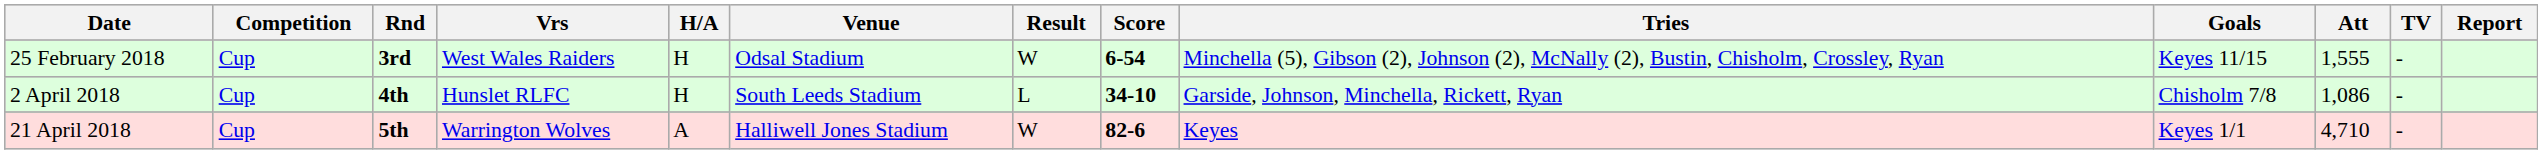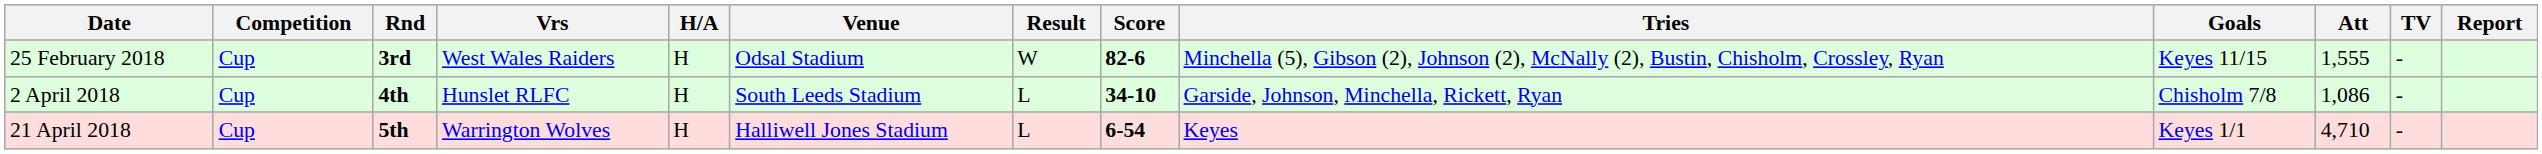 <table class="wikitable"  style="font-size:85%; width:100%;">
 <tr>
 <th>Date</th>
 <th>Competition</th>
 <th>Rnd</th>
 <th>Vrs</th>
 <th>H/A</th>
 <th>Venue</th>
 <th>Result</th>
 <th>Score</th>
 <th>Tries</th>
 <th>Goals</th>
 <th>Att</th>
 <th>TV</th>
 <th>Report</th>
 </tr>
 <tr style="background:#ddffdd;" width=20 | >
 <td>25 February 2018</td>
 <td><a href='#'>Cup</a></td>
 <td><strong>3rd</strong></td>
 <td><a href='#'>West Wales Raiders</a></td>
 <td>H</td>
 <td><a href='#'>Odsal Stadium</a></td>
 <td>W</td>
-<td><strong>6-54</strong></td>
+<td><strong>82-6</strong></td>
 <td><a href='#'>Minchella</a> (5), <a href='#'>Gibson</a> (2), <a href='#'>Johnson</a> (2), <a href='#'>McNally</a> (2), <a href='#'>Bustin</a>, <a href='#'>Chisholm</a>, <a href='#'>Crossley</a>, <a href='#'>Ryan</a></td>
 <td><a href='#'>Keyes</a> 11/15</td>
 <td>1,555</td>
 <td>-</td>
 <td></td>
 </tr>
 <tr style="background:#ddffdd;" width=20 | >
 <td>2 April 2018</td>
 <td><a href='#'>Cup</a></td>
 <td><strong>4th</strong></td>
 <td><a href='#'>Hunslet RLFC</a></td>
 <td>H</td>
 <td><a href='#'>South Leeds Stadium</a></td>
 <td>L</td>
 <td><strong>34-10</strong></td>
 <td><a href='#'>Garside</a>, <a href='#'>Johnson</a>, <a href='#'>Minchella</a>, <a href='#'>Rickett</a>, <a href='#'>Ryan</a></td>
 <td><a href='#'>Chisholm</a> 7/8</td>
 <td>1,086</td>
 <td>-</td>
 <td></td>
 </tr>
 <tr style="background:#ffdddd;" width=20 | >
 <td>21 April 2018</td>
 <td><a href='#'>Cup</a></td>
 <td><strong>5th</strong></td>
 <td><a href='#'>Warrington Wolves</a></td>
-<td>A</td>
+<td>H</td>
 <td><a href='#'>Halliwell Jones Stadium</a></td>
-<td>W</td>
-<td><strong>82-6</strong></td>
+<td>L</td>
+<td><strong>6-54</strong></td>
 <td><a href='#'>Keyes</a></td>
 <td><a href='#'>Keyes</a> 1/1</td>
 <td>4,710</td>
 <td>-</td>
 <td></td>
 </tr>
 </table>
